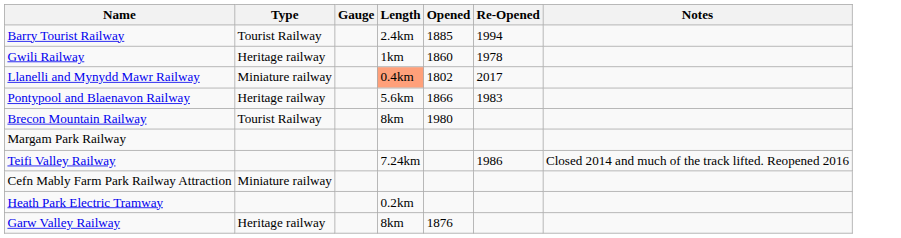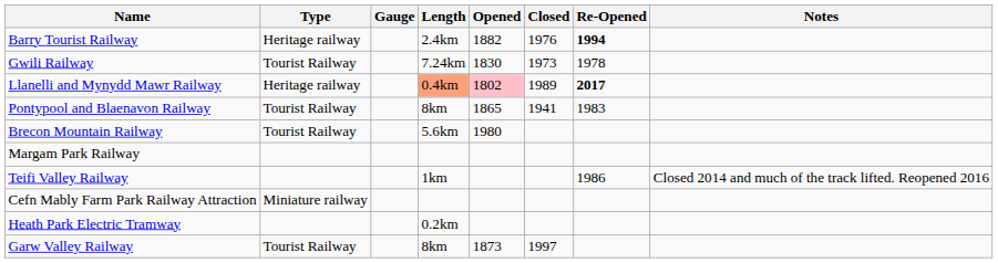 <table class="wikitable sortable mw-collapsible">
 <tr>
 <th>Name</th>
 <th>Type</th>
 <th>Gauge</th>
 <th>Length</th>
 <th>Opened</th>
+<th>Closed</th>
 <th>Re-Opened</th>
 <th>Notes</th>
 </tr>
 <tr>
 <td><a href='#'>Barry Tourist Railway</a></td>
-<td>Tourist Railway</td>
+<td>Heritage railway</td>
 <td data-sort-value=1435></td>
 <td>2.4km</td>
-<td>1885</td>
-<td>1994</td>
+<td>1882</td>
+<td>1976</td>
+<td><strong>1994</strong></td>
 <td></td>
 </tr>
 <tr>
 <td><a href='#'>Gwili Railway</a></td>
-<td>Heritage railway</td>
+<td>Tourist Railway</td>
 <td data-sort-value=1435></td>
-<td>1km</td>
-<td>1860</td>
+<td>7.24km</td>
+<td>1830</td>
+<td>1973</td>
 <td>1978</td>
 <td></td>
 </tr>
 <tr>
 <td><a href='#'>Llanelli and Mynydd Mawr Railway</a></td>
-<td>Miniature railway</td>
+<td>Heritage railway</td>
 <td data-sort-value=1435></td>
 <td style="background: lightsalmon;">0.4km</td>
-<td>1802</td>
-<td>2017</td>
+<td style="background: pink;">1802</td>
+<td>1989</td>
+<td><strong>2017</strong></td>
 <td></td>
 </tr>
 <tr>
 <td><a href='#'>Pontypool and Blaenavon Railway</a></td>
-<td>Heritage railway</td>
+<td>Tourist Railway</td>
 <td data-sort-value=1435></td>
-<td>5.6km</td>
-<td>1866</td>
+<td>8km</td>
+<td>1865</td>
+<td>1941</td>
 <td>1983</td>
 <td></td>
 </tr>
 <tr>
 <td><a href='#'>Brecon Mountain Railway</a></td>
 <td>Tourist Railway</td>
 <td data-sort-value=603></td>
-<td>8km</td>
+<td>5.6km</td>
 <td>1980</td>
+<td></td>
 <td></td>
 <td></td>
 </tr>
 <tr>
 <td>Margam Park Railway</td>
 <td></td>
 <td data-sort-value=603></td>
 <td></td>
 <td></td>
 <td></td>
 <td></td>
+<td></td>
 </tr>
 <tr>
 <td><a href='#'>Teifi Valley Railway</a></td>
 <td></td>
 <td data-sort-value=610></td>
-<td>7.24km</td>
+<td>1km</td>
+<td></td>
 <td></td>
 <td>1986</td>
 <td>Closed 2014 and much of the track lifted. Reopened 2016</td>
 </tr>
 <tr>
 <td>Cefn Mably Farm Park Railway Attraction</td>
 <td>Miniature railway</td>
 <td data-sort-value=311></td>
+<td></td>
 <td></td>
 <td></td>
 <td></td>
 <td></td>
 </tr>
 <tr>
 <td><a href='#'>Heath Park Electric Tramway</a></td>
 <td></td>
 <td data-sort-value=457></td>
 <td>0.2km</td>
 <td></td>
 <td></td>
 <td></td>
+<td></td>
 </tr>
 <tr>
 <td><a href='#'>Garw Valley Railway</a></td>
-<td>Heritage railway</td>
+<td>Tourist Railway</td>
 <td data-sort-value=1435></td>
 <td>8km</td>
-<td>1876</td>
+<td>1873</td>
+<td>1997</td>
 <td></td>
 <td></td>
 </tr>
 </table>
